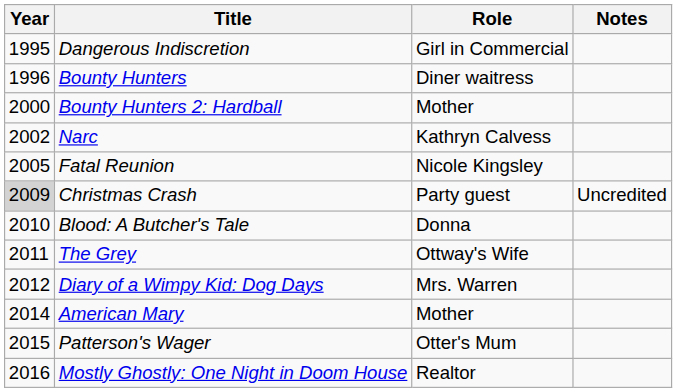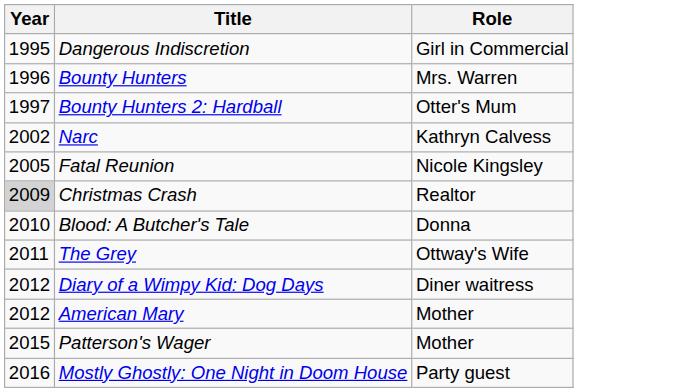 <table class="wikitable sortable">
 <tr>
 <th>Year</th>
 <th>Title</th>
 <th>Role</th>
-<th>Notes</th>
 </tr>
 <tr>
 <td>1995</td>
 <td><em>Dangerous Indiscretion</em></td>
 <td>Girl in Commercial</td>
-<td></td>
 </tr>
 <tr>
 <td>1996</td>
 <td><a href='#'><em>Bounty Hunters</em></a></td>
-<td>Diner waitress</td>
-<td></td>
+<td>Mrs. Warren</td>
 </tr>
 <tr>
-<td>2000</td>
+<td>1997</td>
 <td><em><a href='#'>Bounty Hunters 2: Hardball</a></em></td>
-<td>Mother</td>
-<td></td>
+<td>Otter's Mum</td>
 </tr>
 <tr>
 <td>2002</td>
 <td><a href='#'><em>Narc</em></a></td>
 <td>Kathryn Calvess</td>
-<td></td>
 </tr>
 <tr>
 <td>2005</td>
 <td><em>Fatal Reunion</em></td>
 <td>Nicole Kingsley</td>
-<td></td>
 </tr>
 <tr>
 <td style="background: lightgrey;">2009</td>
 <td><em>Christmas Crash</em></td>
-<td>Party guest</td>
-<td>Uncredited</td>
+<td>Realtor</td>
 </tr>
 <tr>
 <td>2010</td>
 <td><em>Blood: A Butcher's Tale</em></td>
 <td>Donna</td>
-<td></td>
 </tr>
 <tr>
 <td>2011</td>
 <td data-sort-value="Grey, The"><a href='#'><em>The Grey</em></a></td>
 <td>Ottway's Wife</td>
-<td></td>
 </tr>
 <tr>
 <td>2012</td>
 <td><a href='#'><em>Diary of a Wimpy Kid: Dog Days</em></a></td>
-<td>Mrs. Warren</td>
-<td></td>
+<td>Diner waitress</td>
 </tr>
 <tr>
-<td>2014</td>
+<td>2012</td>
 <td><em><a href='#'>American Mary</a></em></td>
 <td>Mother</td>
-<td></td>
 </tr>
 <tr>
 <td>2015</td>
 <td><em>Patterson's Wager</em></td>
-<td>Otter's Mum</td>
-<td></td>
+<td>Mother</td>
 </tr>
 <tr>
 <td>2016</td>
 <td><em><a href='#'>Mostly Ghostly: One Night in Doom House</a></em></td>
-<td>Realtor</td>
-<td></td>
+<td>Party guest</td>
 </tr>
 </table>
